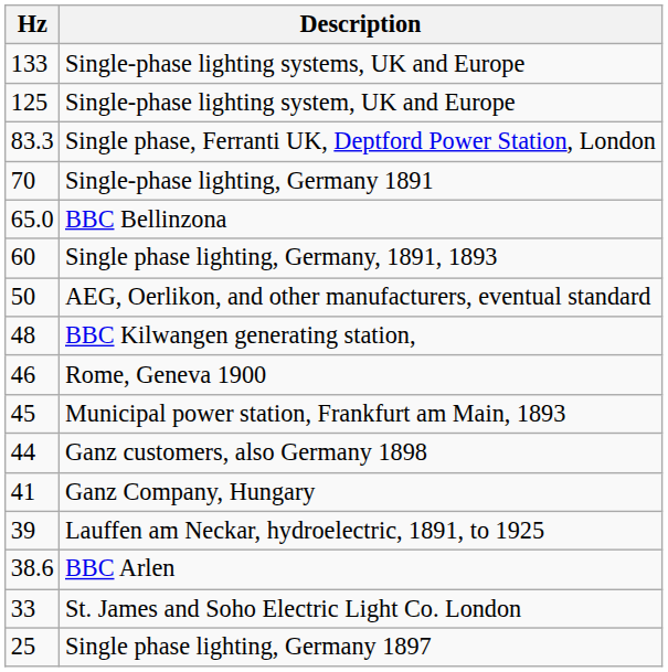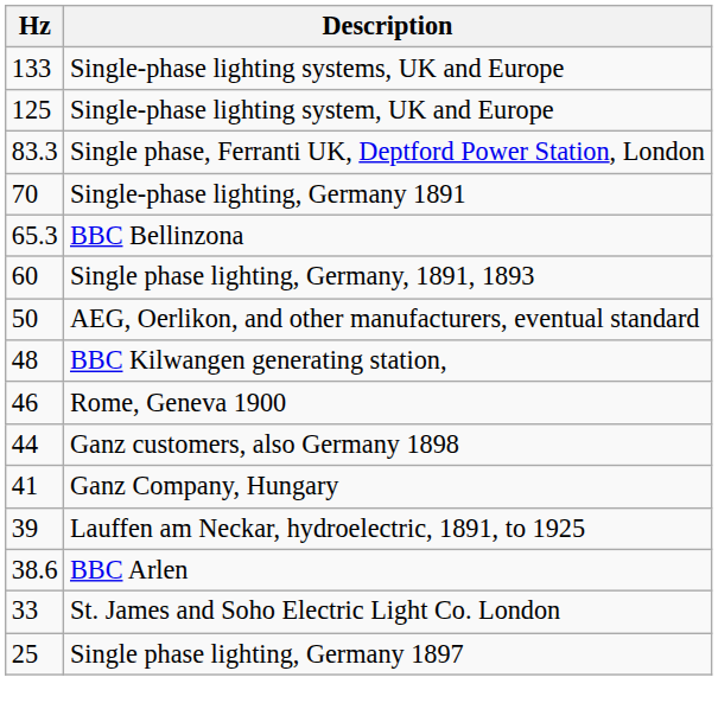 <table class="wikitable">
 <tr>
 <th>Hz</th>
 <th>Description</th>
 </tr>
 <tr>
 <td>133</td>
 <td>Single-phase lighting systems, UK and Europe</td>
 </tr>
 <tr>
 <td>125</td>
 <td>Single-phase lighting system, UK and Europe</td>
 </tr>
 <tr>
 <td>83.3</td>
 <td>Single phase, Ferranti UK, <a href='#'>Deptford Power Station</a>, London</td>
 </tr>
 <tr>
 <td>70</td>
 <td>Single-phase lighting, Germany 1891</td>
 </tr>
 <tr>
-<td>65.0</td>
+<td>65.3</td>
 <td><a href='#'>BBC</a> Bellinzona</td>
 </tr>
 <tr>
 <td>60</td>
 <td>Single phase lighting, Germany, 1891, 1893</td>
 </tr>
 <tr>
 <td>50</td>
 <td>AEG, Oerlikon,  and other manufacturers, eventual standard</td>
 </tr>
 <tr>
 <td>48</td>
 <td><a href='#'>BBC</a> Kilwangen generating station,</td>
 </tr>
 <tr>
 <td>46</td>
 <td>Rome, Geneva 1900</td>
-</tr>
-<tr>
-<td>45</td>
-<td>Municipal power station, Frankfurt am Main, 1893</td>
 </tr>
 <tr>
 <td>44</td>
 <td>Ganz customers, also Germany 1898</td>
 </tr>
 <tr>
 <td>41</td>
 <td>Ganz Company, Hungary</td>
 </tr>
 <tr>
 <td>39</td>
 <td>Lauffen am Neckar, hydroelectric, 1891, to 1925</td>
 </tr>
 <tr>
 <td>38.6</td>
 <td><a href='#'>BBC</a> Arlen</td>
 </tr>
 <tr>
 <td>33</td>
 <td>St. James and Soho Electric Light Co. London</td>
 </tr>
 <tr>
 <td>25</td>
 <td>Single phase lighting, Germany 1897</td>
 </tr>
 </table>
